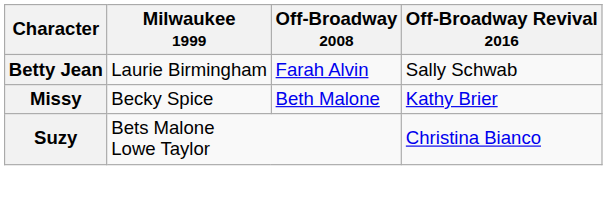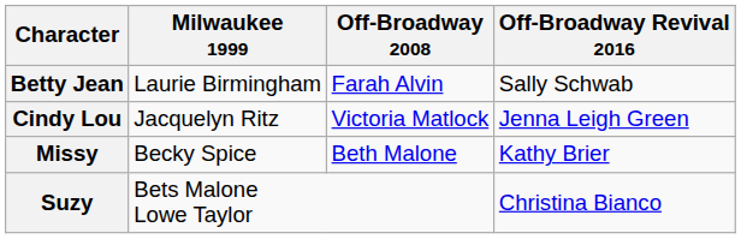 <table class="wikitable">
 <tr>
 <th>Character</th>
 <th>Milwaukee<br><small>1999</small></th>
 <th>Off-Broadway<br><small>2008</small></th>
 <th>Off-Broadway Revival<br><small>2016</small></th>
 </tr>
 <tr>
 <th>Betty Jean</th>
 <td>Laurie Birmingham</td>
 <td><a href='#'>Farah Alvin</a></td>
 <td>Sally Schwab</td>
 </tr>
 <tr>
+<th>Cindy Lou</th>
+<td>Jacquelyn Ritz</td>
+<td><a href='#'>Victoria Matlock</a></td>
+<td><a href='#'>Jenna Leigh Green</a></td>
+</tr>
+<tr>
 <th>Missy</th>
 <td>Becky Spice</td>
 <td><a href='#'>Beth Malone</a></td>
 <td><a href='#'>Kathy Brier</a></td>
 </tr>
 <tr>
 <th>Suzy</th>
 <td colspan="2">Bets Malone<br>Lowe Taylor</td>
 <td><a href='#'>Christina Bianco</a></td>
 </tr>
 </table>
